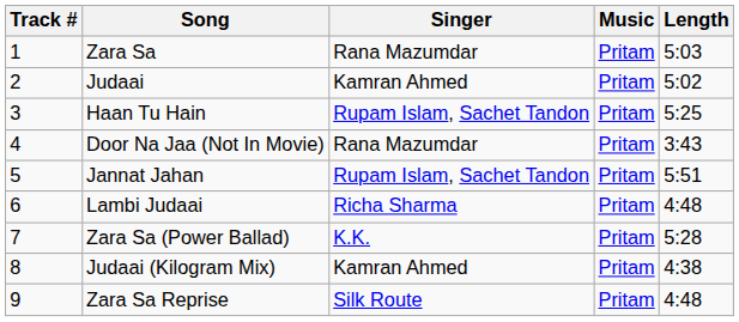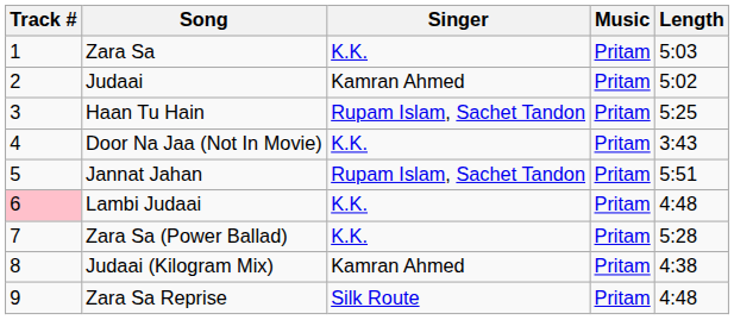 <table class="wikitable sortable style="font-size:95%;">
 <tr>
 <th>Track #</th>
 <th>Song</th>
 <th>Singer</th>
 <th>Music</th>
 <th>Length</th>
 </tr>
 <tr>
 <td>1</td>
 <td>Zara Sa</td>
-<td>Rana Mazumdar</td>
+<td><a href='#'>K.K.</a></td>
 <td><a href='#'>Pritam</a></td>
 <td>5:03</td>
 </tr>
 <tr>
 <td>2</td>
 <td>Judaai</td>
 <td>Kamran Ahmed</td>
 <td><a href='#'>Pritam</a></td>
 <td>5:02</td>
 </tr>
 <tr>
 <td>3</td>
 <td>Haan Tu Hain</td>
 <td><a href='#'>Rupam Islam</a>, <a href='#'>Sachet Tandon</a></td>
 <td><a href='#'>Pritam</a></td>
 <td>5:25</td>
 </tr>
 <tr>
 <td>4</td>
 <td>Door Na Jaa (Not In Movie)</td>
-<td>Rana Mazumdar</td>
+<td><a href='#'>K.K.</a></td>
 <td><a href='#'>Pritam</a></td>
 <td>3:43</td>
 </tr>
 <tr>
 <td>5</td>
 <td>Jannat Jahan</td>
 <td><a href='#'>Rupam Islam</a>, <a href='#'>Sachet Tandon</a></td>
 <td><a href='#'>Pritam</a></td>
 <td>5:51</td>
 </tr>
 <tr>
-<td>6</td>
+<td style="background: pink;">6</td>
 <td>Lambi Judaai</td>
-<td><a href='#'>Richa Sharma</a></td>
+<td><a href='#'>K.K.</a></td>
 <td><a href='#'>Pritam</a></td>
 <td>4:48</td>
 </tr>
 <tr>
 <td>7</td>
 <td>Zara Sa (Power Ballad)</td>
 <td><a href='#'>K.K.</a></td>
 <td><a href='#'>Pritam</a></td>
 <td>5:28</td>
 </tr>
 <tr>
 <td>8</td>
 <td>Judaai (Kilogram Mix)</td>
 <td>Kamran Ahmed</td>
 <td><a href='#'>Pritam</a></td>
 <td>4:38</td>
 </tr>
 <tr>
 <td>9</td>
 <td>Zara Sa Reprise</td>
 <td><a href='#'>Silk Route</a></td>
 <td><a href='#'>Pritam</a></td>
 <td>4:48</td>
 </tr>
 </table>
